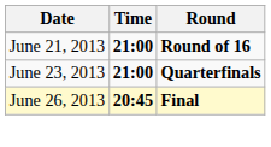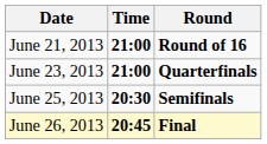 <table class="wikitable">
 <tr>
 <th>Date</th>
 <th>Time</th>
 <th>Round</th>
 </tr>
 <tr>
 <td>June 21, 2013</td>
 <td><strong>21:00</strong></td>
 <td><strong>Round of 16</strong></td>
 </tr>
 <tr>
 <td>June 23, 2013</td>
 <td><strong>21:00</strong></td>
 <td><strong>Quarterfinals</strong></td>
 </tr>
+<tr>
+<td>June 25, 2013</td>
+<td><strong>20:30</strong></td>
+<td><strong>Semifinals</strong></td>
+</tr>
 <tr style=background:lemonchiffon>
 <td>June 26, 2013</td>
 <td><strong>20:45</strong></td>
 <td><strong>Final</strong></td>
 </tr>
 </table>
